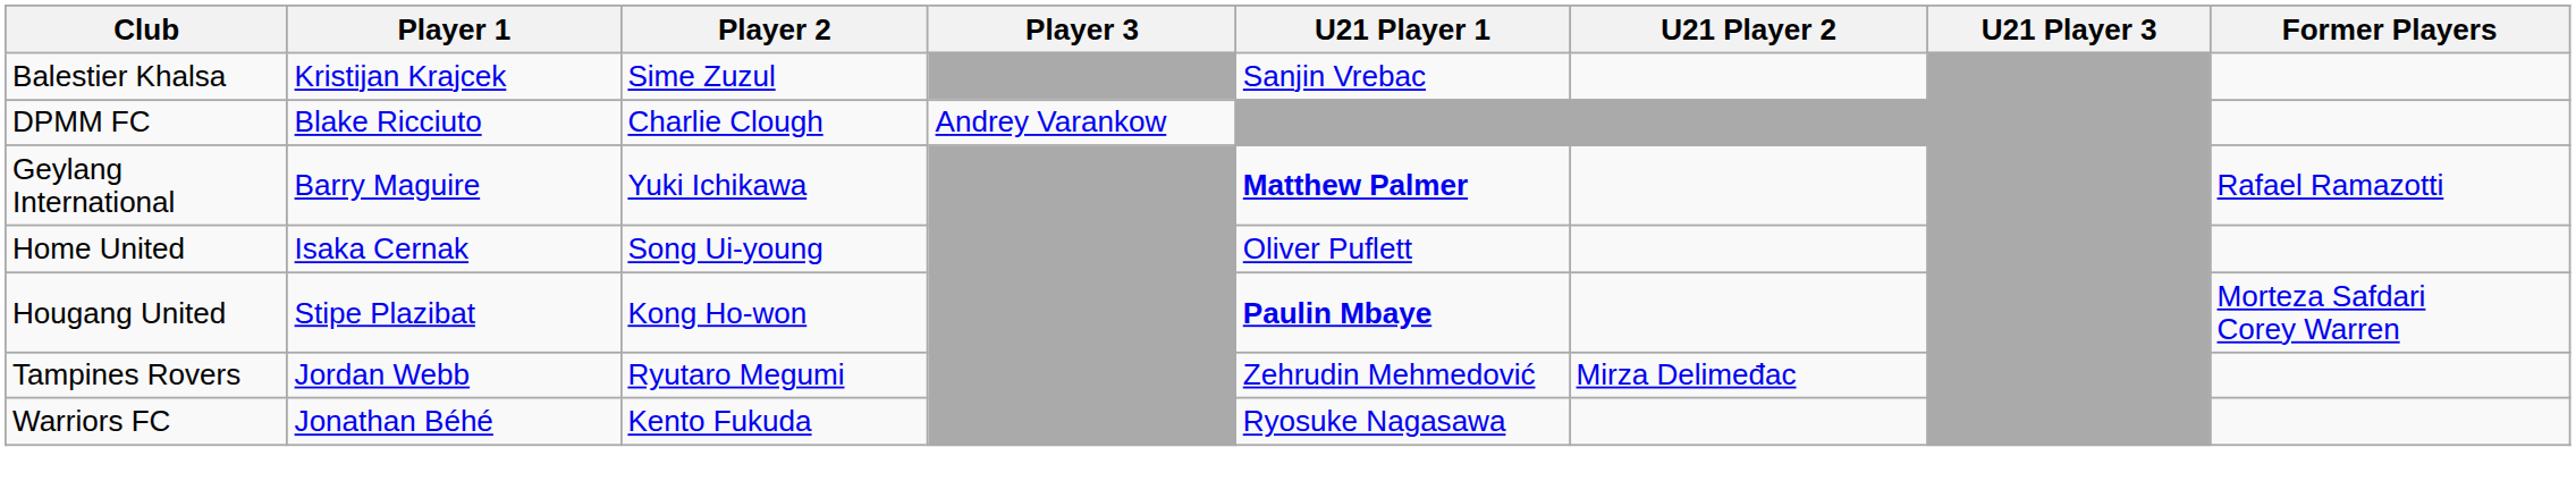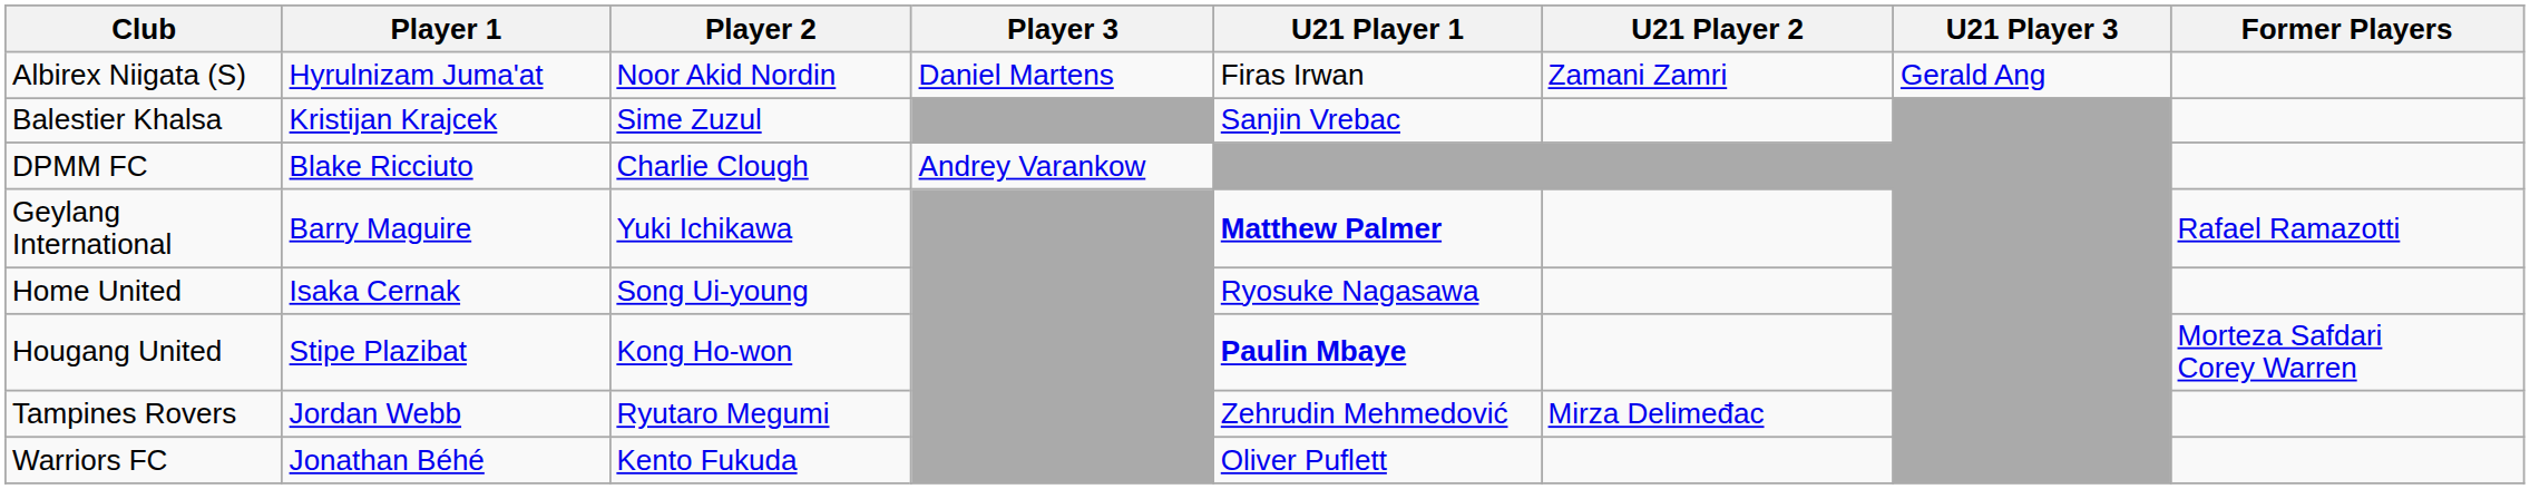 <table class="wikitable sortable" style="font-size:90%;">
 <tr>
 <th style="width:11%">Club</th>
 <th style="width:13%">Player 1</th>
 <th style="width:12%">Player 2</th>
 <th style="width:12%">Player 3</th>
 <th style="width:13%">U21 Player 1</th>
 <th style="width:14%">U21 Player 2</th>
 <th style="width:11%">U21 Player 3</th>
 <th style="width:15%">Former Players</th>
+</tr>
+<tr>
+<td>Albirex Niigata (S)</td>
+<td> <a href='#'>Hyrulnizam Juma'at</a></td>
+<td> <a href='#'>Noor Akid Nordin</a></td>
+<td> <a href='#'>Daniel Martens</a></td>
+<td> Firas Irwan</td>
+<td> <a href='#'>Zamani Zamri</a></td>
+<td> <a href='#'>Gerald Ang</a></td>
+<td></td>
 </tr>
 <tr>
 <td>Balestier Khalsa</td>
 <td> <a href='#'>Kristijan Krajcek</a></td>
 <td> <a href='#'>Sime Zuzul</a></td>
 <td bgcolor=#aaa></td>
 <td> <a href='#'>Sanjin Vrebac</a></td>
 <td></td>
 <td rowspan="8" bgcolor=#aaa></td>
 <td></td>
 </tr>
 <tr>
 <td>DPMM FC</td>
 <td> <a href='#'>Blake Ricciuto</a></td>
 <td> <a href='#'>Charlie Clough</a></td>
 <td> <a href='#'>Andrey Varankow</a></td>
 <td colspan="2" bgcolor=#aaa></td>
 <td></td>
 </tr>
 <tr>
 <td>Geylang International</td>
 <td> <a href='#'>Barry Maguire</a></td>
 <td> <a href='#'>Yuki Ichikawa</a></td>
 <td rowspan="5" bgcolor=#aaa></td>
 <td> <strong><a href='#'>Matthew Palmer</a></strong></td>
 <td></td>
 <td> <a href='#'>Rafael Ramazotti</a></td>
 </tr>
 <tr>
 <td>Home United</td>
 <td> <a href='#'>Isaka Cernak</a></td>
 <td> <a href='#'>Song Ui-young</a></td>
-<td> <a href='#'>Oliver Puflett</a></td>
+<td> <a href='#'>Ryosuke Nagasawa</a></td>
 <td></td>
 <td></td>
 </tr>
 <tr>
 <td>Hougang United</td>
 <td> <a href='#'>Stipe Plazibat</a></td>
 <td> <a href='#'>Kong Ho-won</a></td>
 <td> <strong><a href='#'>Paulin Mbaye</a></strong></td>
 <td></td>
 <td> <a href='#'>Morteza Safdari</a> <br>  <a href='#'>Corey Warren</a></td>
 </tr>
 <tr>
 <td>Tampines Rovers</td>
 <td> <a href='#'>Jordan Webb</a></td>
 <td> <a href='#'>Ryutaro Megumi</a></td>
 <td> <a href='#'>Zehrudin Mehmedović</a></td>
 <td> <a href='#'>Mirza Delimeđac</a></td>
 <td></td>
 </tr>
 <tr>
 <td>Warriors FC</td>
 <td> <a href='#'>Jonathan Béhé</a></td>
 <td> <a href='#'>Kento Fukuda</a></td>
-<td> <a href='#'>Ryosuke Nagasawa</a></td>
+<td> <a href='#'>Oliver Puflett</a></td>
 <td></td>
 <td></td>
 </tr>
 </table>
